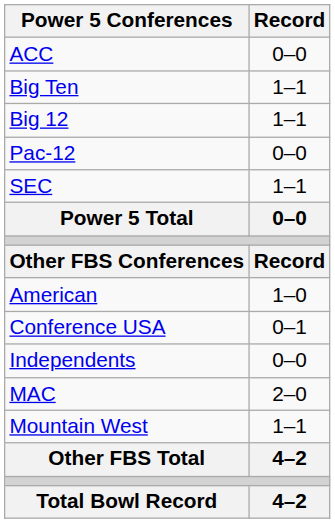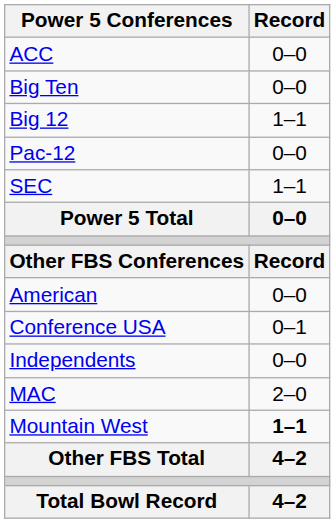 <table class="wikitable">
 <tr>
 <th>Power 5 Conferences</th>
 <th>Record</th>
 </tr>
 <tr>
 <td><a href='#'>ACC</a></td>
 <td align=center>0–0</td>
 </tr>
 <tr>
 <td><a href='#'>Big Ten</a></td>
-<td align=center>1–1</td>
+<td align=center>0–0</td>
 </tr>
 <tr>
 <td><a href='#'>Big 12</a></td>
 <td align=center>1–1</td>
 </tr>
 <tr>
 <td><a href='#'>Pac-12</a></td>
 <td align=center>0–0</td>
 </tr>
 <tr>
 <td><a href='#'>SEC</a></td>
 <td align=center>1–1</td>
 </tr>
 <tr>
 <th>Power 5 Total</th>
 <th>0–0</th>
 </tr>
 <tr>
 <th colSpan="2" style="background-color:lightgrey;"></th>
 </tr>
 <tr>
 <th>Other FBS Conferences</th>
 <th>Record</th>
 </tr>
 <tr>
 <td><a href='#'>American</a></td>
-<td align=center>1–0</td>
+<td align=center>0–0</td>
 </tr>
 <tr>
 <td><a href='#'>Conference USA</a></td>
 <td align=center>0–1</td>
 </tr>
 <tr>
 <td><a href='#'>Independents</a></td>
 <td align=center>0–0</td>
 </tr>
 <tr>
 <td><a href='#'>MAC</a></td>
 <td align=center>2–0</td>
 </tr>
 <tr>
 <td><a href='#'>Mountain West</a></td>
-<td align=center>1–1</td>
+<td align=center><strong>1–1</strong></td>
 </tr>
 <tr>
 <th>Other FBS Total</th>
 <th>4–2</th>
 </tr>
 <tr>
 <th colSpan="2" style="background-color:lightgrey;"></th>
 </tr>
 <tr>
 <th>Total Bowl Record</th>
 <th>4–2</th>
 </tr>
 </table>
